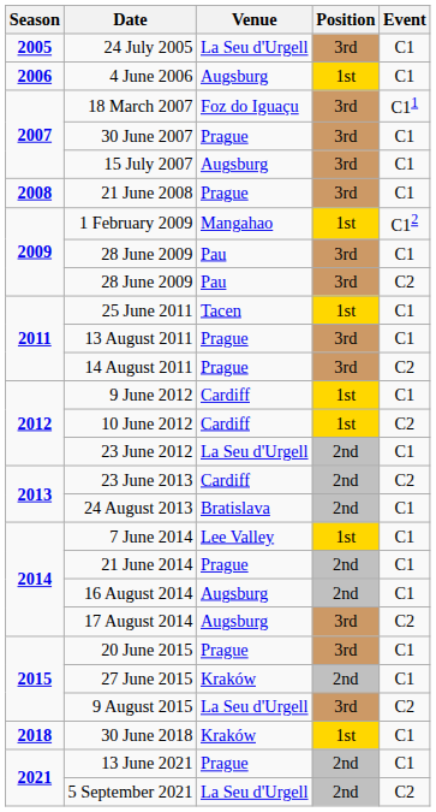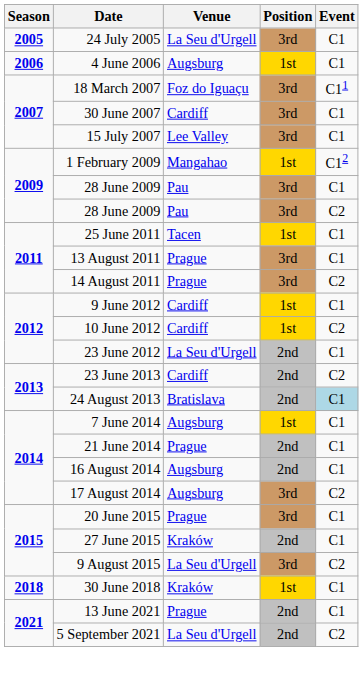 <table class="wikitable" style="text-align:center; font-size:95%;">
 <tr>
 <th>Season</th>
 <th>Date</th>
 <th>Venue</th>
 <th>Position</th>
 <th>Event</th>
 </tr>
 <tr>
 <td><strong><a href='#'>2005</a></strong></td>
 <td align=right>24 July 2005</td>
 <td align=left><a href='#'>La Seu d'Urgell</a></td>
 <td bgcolor=cc9966>3rd</td>
 <td>C1</td>
 </tr>
 <tr>
 <td><strong><a href='#'>2006</a></strong></td>
 <td align=right>4 June 2006</td>
 <td align=left><a href='#'>Augsburg</a></td>
 <td bgcolor=gold>1st</td>
 <td>C1</td>
 </tr>
 <tr>
 <td rowspan=3><strong><a href='#'>2007</a></strong></td>
 <td align=right>18 March 2007</td>
 <td align=left><a href='#'>Foz do Iguaçu</a></td>
 <td bgcolor=cc9966>3rd</td>
 <td>C1<sup><a href='#'>1</a></sup></td>
 </tr>
 <tr>
 <td align=right>30 June 2007</td>
-<td align=left><a href='#'>Prague</a></td>
+<td align=left><a href='#'>Cardiff</a></td>
 <td bgcolor=cc9966>3rd</td>
 <td>C1</td>
 </tr>
 <tr>
 <td align=right>15 July 2007</td>
-<td align=left><a href='#'>Augsburg</a></td>
-<td bgcolor=cc9966>3rd</td>
-<td>C1</td>
-</tr>
-<tr>
-<td><strong><a href='#'>2008</a></strong></td>
-<td align=right>21 June 2008</td>
-<td align=left><a href='#'>Prague</a></td>
+<td align=left><a href='#'>Lee Valley</a></td>
 <td bgcolor=cc9966>3rd</td>
 <td>C1</td>
 </tr>
 <tr>
 <td rowspan=3><strong><a href='#'>2009</a></strong></td>
 <td align=right>1 February 2009</td>
 <td align=left><a href='#'>Mangahao</a></td>
 <td bgcolor=gold>1st</td>
 <td>C1<sup><a href='#'>2</a></sup></td>
 </tr>
 <tr>
 <td align=right>28 June 2009</td>
 <td align=left><a href='#'>Pau</a></td>
 <td bgcolor=cc9966>3rd</td>
 <td>C1</td>
 </tr>
 <tr>
 <td align=right>28 June 2009</td>
 <td align=left><a href='#'>Pau</a></td>
 <td bgcolor=cc9966>3rd</td>
 <td>C2</td>
 </tr>
 <tr>
 <td rowspan=3><strong><a href='#'>2011</a></strong></td>
 <td align=right>25 June 2011</td>
 <td align=left><a href='#'>Tacen</a></td>
 <td bgcolor=gold>1st</td>
 <td>C1</td>
 </tr>
 <tr>
 <td align=right>13 August 2011</td>
 <td align=left><a href='#'>Prague</a></td>
 <td bgcolor=cc9966>3rd</td>
 <td>C1</td>
 </tr>
 <tr>
 <td align=right>14 August 2011</td>
 <td align=left><a href='#'>Prague</a></td>
 <td bgcolor=cc9966>3rd</td>
 <td>C2</td>
 </tr>
 <tr>
 <td rowspan=3><strong><a href='#'>2012</a></strong></td>
 <td align=right>9 June 2012</td>
 <td align=left><a href='#'>Cardiff</a></td>
 <td bgcolor=gold>1st</td>
 <td>C1</td>
 </tr>
 <tr>
 <td align=right>10 June 2012</td>
 <td align=left><a href='#'>Cardiff</a></td>
 <td bgcolor=gold>1st</td>
 <td>C2</td>
 </tr>
 <tr>
 <td align=right>23 June 2012</td>
 <td align=left><a href='#'>La Seu d'Urgell</a></td>
 <td bgcolor=silver>2nd</td>
 <td>C1</td>
 </tr>
 <tr>
 <td rowspan=2><strong><a href='#'>2013</a></strong></td>
 <td align=right>23 June 2013</td>
 <td align=left><a href='#'>Cardiff</a></td>
 <td bgcolor=silver>2nd</td>
 <td>C2</td>
 </tr>
 <tr>
 <td align=right>24 August 2013</td>
 <td align=left><a href='#'>Bratislava</a></td>
 <td bgcolor=silver>2nd</td>
-<td>C1</td>
+<td style="background: lightblue;">C1</td>
 </tr>
 <tr>
 <td rowspan=4><strong><a href='#'>2014</a></strong></td>
 <td align=right>7 June 2014</td>
-<td align=left><a href='#'>Lee Valley</a></td>
+<td align=left><a href='#'>Augsburg</a></td>
 <td bgcolor=gold>1st</td>
 <td>C1</td>
 </tr>
 <tr>
 <td align=right>21 June 2014</td>
 <td align=left><a href='#'>Prague</a></td>
 <td bgcolor=silver>2nd</td>
 <td>C1</td>
 </tr>
 <tr>
 <td align=right>16 August 2014</td>
 <td align=left><a href='#'>Augsburg</a></td>
 <td bgcolor=silver>2nd</td>
 <td>C1</td>
 </tr>
 <tr>
 <td align=right>17 August 2014</td>
 <td align=left><a href='#'>Augsburg</a></td>
 <td bgcolor=cc9966>3rd</td>
 <td>C2</td>
 </tr>
 <tr>
 <td rowspan=3><strong><a href='#'>2015</a></strong></td>
 <td align=right>20 June 2015</td>
 <td align=left><a href='#'>Prague</a></td>
 <td bgcolor=cc9966>3rd</td>
 <td>C1</td>
 </tr>
 <tr>
 <td align=right>27 June 2015</td>
 <td align=left><a href='#'>Kraków</a></td>
 <td bgcolor=silver>2nd</td>
 <td>C1</td>
 </tr>
 <tr>
 <td align=right>9 August 2015</td>
 <td align=left><a href='#'>La Seu d'Urgell</a></td>
 <td bgcolor=cc9966>3rd</td>
 <td>C2</td>
 </tr>
 <tr>
 <td><strong><a href='#'>2018</a></strong></td>
 <td align=right>30 June 2018</td>
 <td align=left><a href='#'>Kraków</a></td>
 <td bgcolor=gold>1st</td>
 <td>C1</td>
 </tr>
 <tr>
 <td rowspan=2><strong><a href='#'>2021</a></strong></td>
 <td align=right>13 June 2021</td>
 <td align=left><a href='#'>Prague</a></td>
 <td bgcolor=silver>2nd</td>
 <td>C1</td>
 </tr>
 <tr>
 <td align=right>5 September 2021</td>
 <td align=left><a href='#'>La Seu d'Urgell</a></td>
 <td bgcolor=silver>2nd</td>
 <td>C2</td>
 </tr>
 </table>
